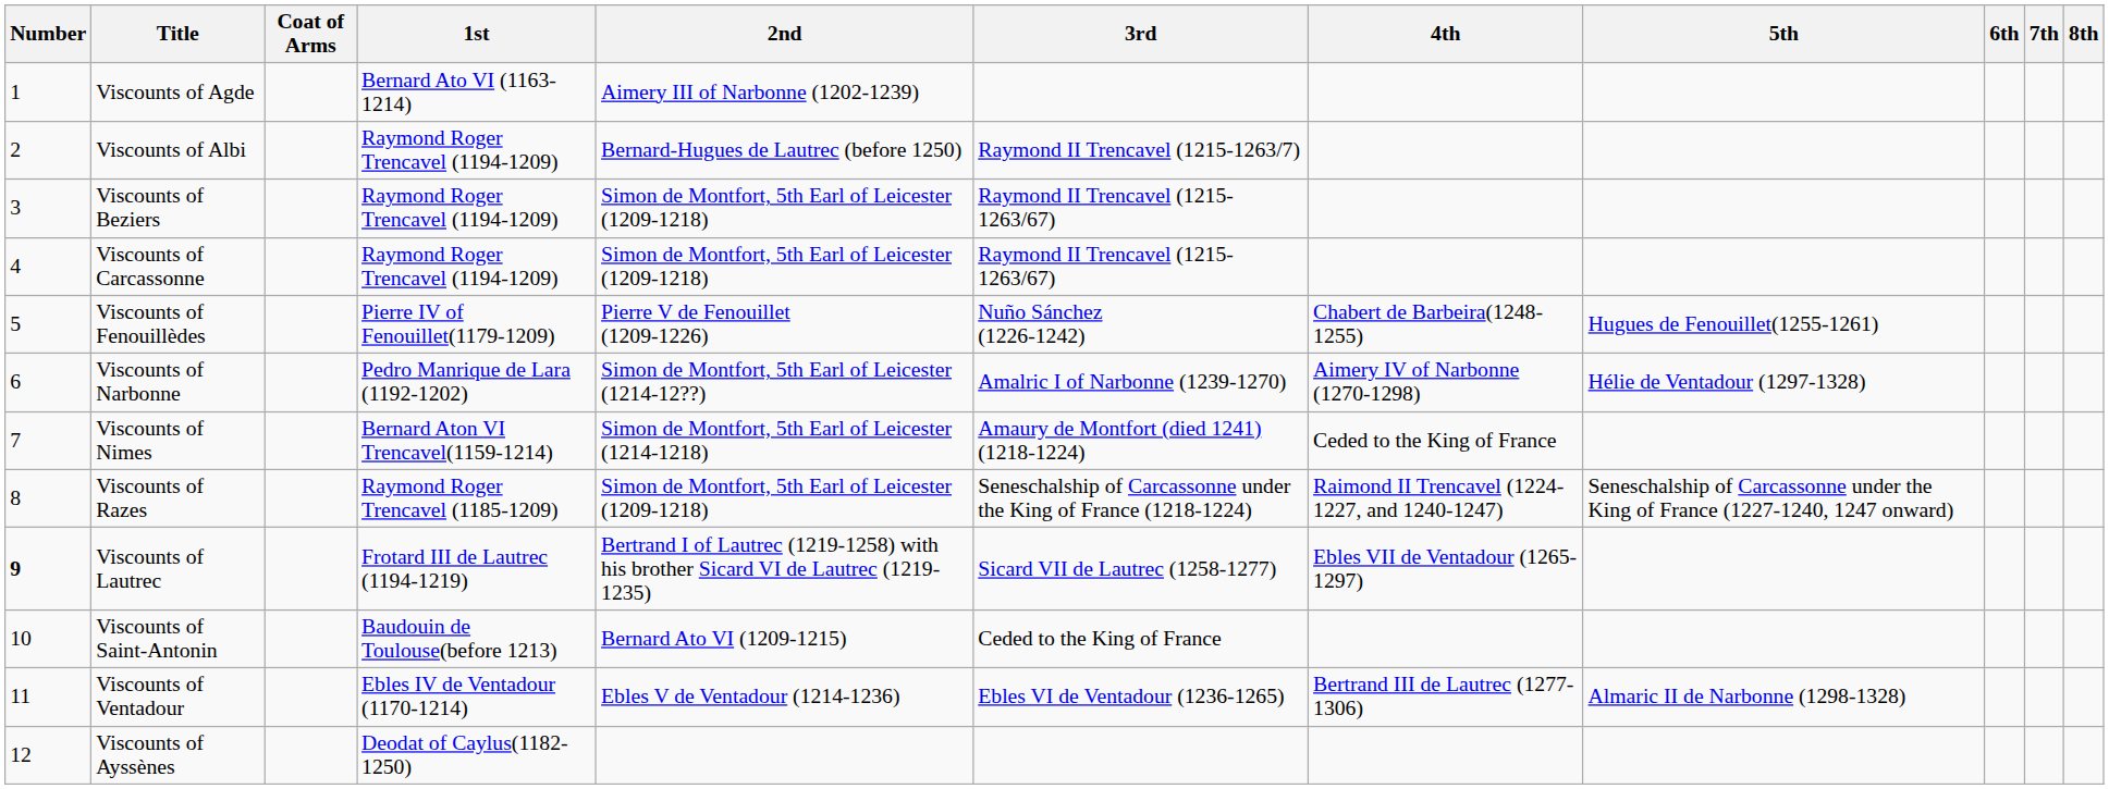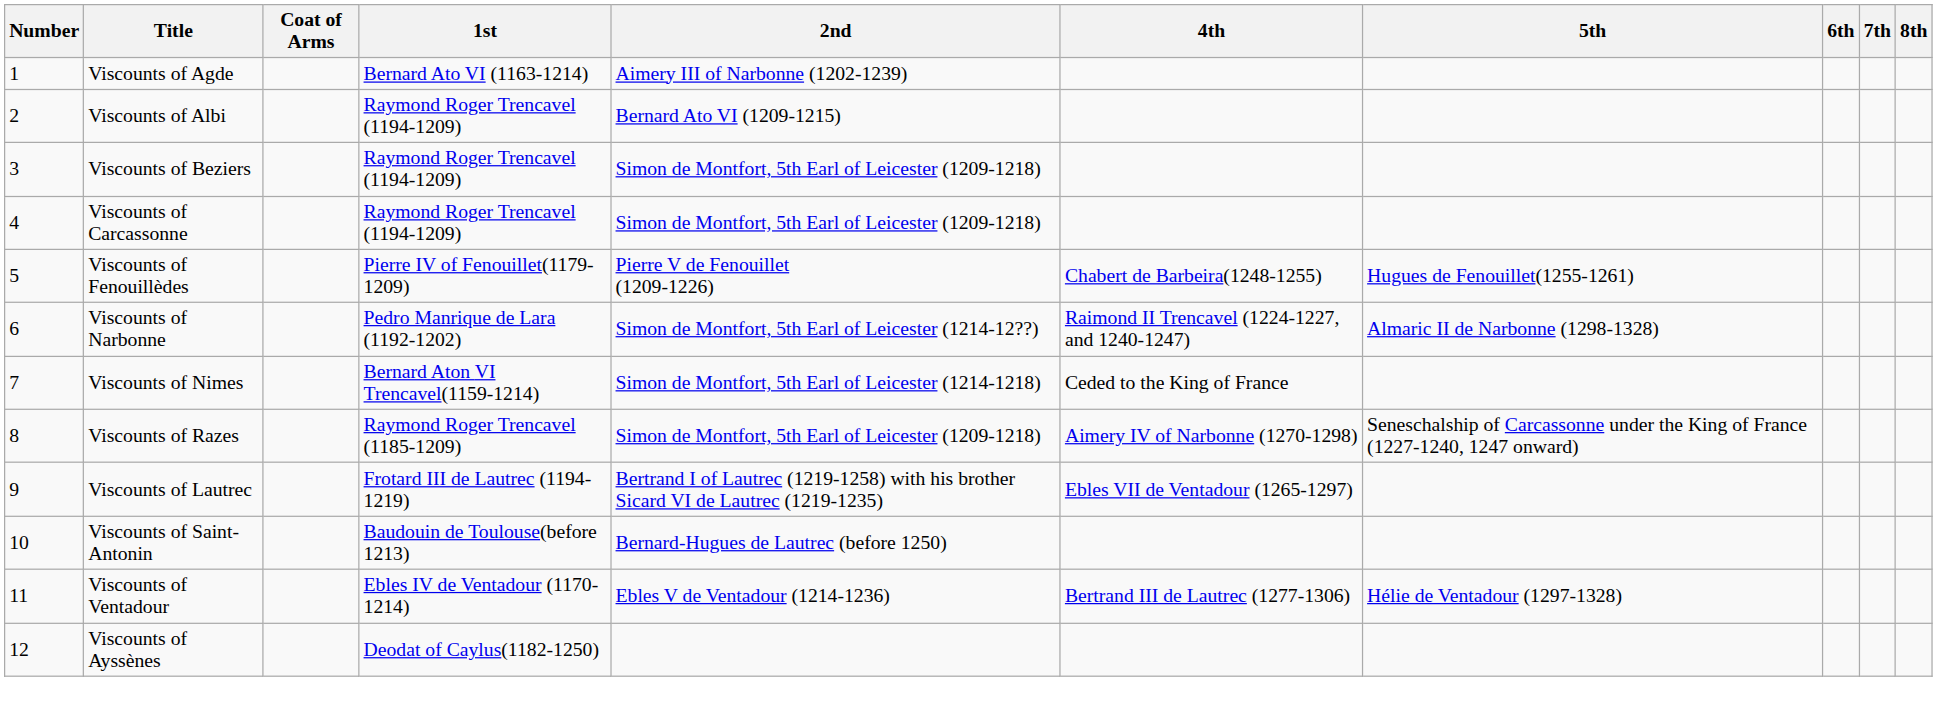 <table class="wikitable">
 <tr>
 <th>Number</th>
 <th>Title</th>
 <th>Coat of Arms</th>
 <th>1st</th>
 <th>2nd</th>
-<th>3rd</th>
 <th>4th</th>
 <th>5th</th>
 <th>6th</th>
 <th>7th</th>
 <th>8th</th>
 </tr>
 <tr>
 <td>1</td>
 <td>Viscounts of Agde</td>
 <td></td>
 <td><a href='#'>Bernard Ato VI</a> (1163-1214)</td>
 <td><a href='#'>Aimery III of Narbonne</a> (1202-1239)</td>
 <td></td>
 <td></td>
 <td></td>
 <td></td>
 <td></td>
-<td></td>
 </tr>
 <tr>
 <td>2</td>
 <td>Viscounts of Albi</td>
 <td></td>
 <td><a href='#'>Raymond Roger Trencavel</a> (1194-1209)</td>
-<td><a href='#'>Bernard-Hugues de Lautrec</a> (before 1250)</td>
-<td><a href='#'>Raymond II Trencavel</a> (1215-1263/7)</td>
+<td><a href='#'>Bernard Ato VI</a> (1209-1215)</td>
 <td></td>
 <td></td>
 <td></td>
 <td></td>
 <td></td>
 </tr>
 <tr>
 <td>3</td>
 <td>Viscounts of Beziers</td>
 <td></td>
 <td><a href='#'>Raymond Roger Trencavel</a> (1194-1209)</td>
 <td><a href='#'>Simon de Montfort, 5th Earl of Leicester</a> (1209-1218)</td>
-<td><a href='#'>Raymond II Trencavel</a> (1215-1263/67)</td>
 <td></td>
 <td></td>
 <td></td>
 <td></td>
 <td></td>
 </tr>
 <tr>
 <td>4</td>
 <td>Viscounts of Carcassonne</td>
 <td></td>
 <td><a href='#'>Raymond Roger Trencavel</a> (1194-1209)</td>
 <td><a href='#'>Simon de Montfort, 5th Earl of Leicester</a> (1209-1218)</td>
-<td><a href='#'>Raymond II Trencavel</a> (1215-1263/67)</td>
 <td></td>
 <td></td>
 <td></td>
 <td></td>
 <td></td>
 </tr>
 <tr>
 <td>5</td>
 <td>Viscounts of Fenouillèdes</td>
 <td></td>
 <td><a href='#'>Pierre IV of Fenouillet</a>(1179-1209)</td>
 <td><a href='#'>Pierre V de Fenouillet</a><br>(1209-1226)</td>
-<td><a href='#'>Nuño Sánchez</a><br>(1226-1242)</td>
 <td><a href='#'>Chabert de Barbeira</a>(1248-1255)</td>
 <td><a href='#'>Hugues de Fenouillet</a>(1255-1261)</td>
 <td></td>
 <td></td>
 <td></td>
 </tr>
 <tr>
 <td>6</td>
 <td>Viscounts of Narbonne</td>
 <td></td>
 <td><a href='#'>Pedro Manrique de Lara</a> (1192-1202)</td>
 <td><a href='#'>Simon de Montfort, 5th Earl of Leicester</a> (1214-12??)</td>
-<td><a href='#'>Amalric I of Narbonne</a> (1239-1270)</td>
-<td><a href='#'>Aimery IV of Narbonne</a> (1270-1298)</td>
-<td><a href='#'>Hélie de Ventadour</a> (1297-1328)</td>
+<td><a href='#'>Raimond II Trencavel</a> (1224-1227, and 1240-1247)</td>
+<td><a href='#'>Almaric II de Narbonne</a> (1298-1328)</td>
 <td></td>
 <td></td>
 <td></td>
 </tr>
 <tr>
 <td>7</td>
 <td>Viscounts of Nimes</td>
 <td></td>
 <td><a href='#'>Bernard Aton <abbr>VI</abbr> Trencavel</a>(1159-1214)</td>
 <td><a href='#'>Simon de Montfort, 5th Earl of Leicester</a> (1214-1218)</td>
-<td><a href='#'>Amaury de Montfort (died 1241)</a> (1218-1224)</td>
 <td>Ceded to the King of France</td>
 <td></td>
 <td></td>
 <td></td>
 <td></td>
 </tr>
 <tr>
 <td>8</td>
 <td>Viscounts of Razes</td>
 <td></td>
 <td><a href='#'>Raymond Roger Trencavel</a> (1185-1209)</td>
 <td><a href='#'>Simon de Montfort, 5th Earl of Leicester</a> (1209-1218)</td>
-<td>Seneschalship of <a href='#'>Carcassonne</a> under the King of France (1218-1224)</td>
-<td><a href='#'>Raimond II Trencavel</a> (1224-1227, and 1240-1247)</td>
+<td><a href='#'>Aimery IV of Narbonne</a> (1270-1298)</td>
 <td>Seneschalship of <a href='#'>Carcassonne</a> under the King of France (1227-1240, 1247 onward)</td>
 <td></td>
 <td></td>
 <td></td>
 </tr>
 <tr>
-<td><strong>9</strong></td>
+<td>9</td>
 <td>Viscounts of Lautrec</td>
 <td></td>
 <td><a href='#'>Frotard III de Lautrec</a> (1194-1219)</td>
 <td><a href='#'>Bertrand I of Lautrec</a> (1219-1258) with his brother <a href='#'>Sicard VI de Lautrec</a> (1219-1235)</td>
-<td><a href='#'>Sicard VII de Lautrec</a> (1258-1277)</td>
 <td><a href='#'>Ebles VII de Ventadour</a> (1265-1297)</td>
 <td></td>
 <td></td>
 <td></td>
 <td></td>
 </tr>
 <tr>
 <td>10</td>
 <td>Viscounts of Saint-Antonin</td>
 <td></td>
 <td><a href='#'>Baudouin de Toulouse</a>(before 1213)</td>
-<td><a href='#'>Bernard Ato VI</a> (1209-1215)</td>
-<td>Ceded to the King of France</td>
+<td><a href='#'>Bernard-Hugues de Lautrec</a> (before 1250)</td>
 <td></td>
 <td></td>
 <td></td>
 <td></td>
 <td></td>
 </tr>
 <tr>
 <td>11</td>
 <td>Viscounts of Ventadour</td>
 <td></td>
 <td><a href='#'>Ebles IV de Ventadour</a> (1170-1214)</td>
 <td><a href='#'>Ebles V de Ventadour</a> (1214-1236)</td>
-<td><a href='#'>Ebles VI de Ventadour</a> (1236-1265)</td>
 <td><a href='#'>Bertrand III de Lautrec</a> (1277-1306)</td>
-<td><a href='#'>Almaric II de Narbonne</a> (1298-1328)</td>
+<td><a href='#'>Hélie de Ventadour</a> (1297-1328)</td>
 <td></td>
 <td></td>
 <td></td>
 </tr>
 <tr>
 <td>12</td>
 <td>Viscounts of Ayssènes</td>
 <td></td>
 <td><a href='#'>Deodat of Caylus</a>(1182-1250)</td>
 <td></td>
 <td></td>
 <td></td>
 <td></td>
 <td></td>
 <td></td>
-<td></td>
 </tr>
 </table>
